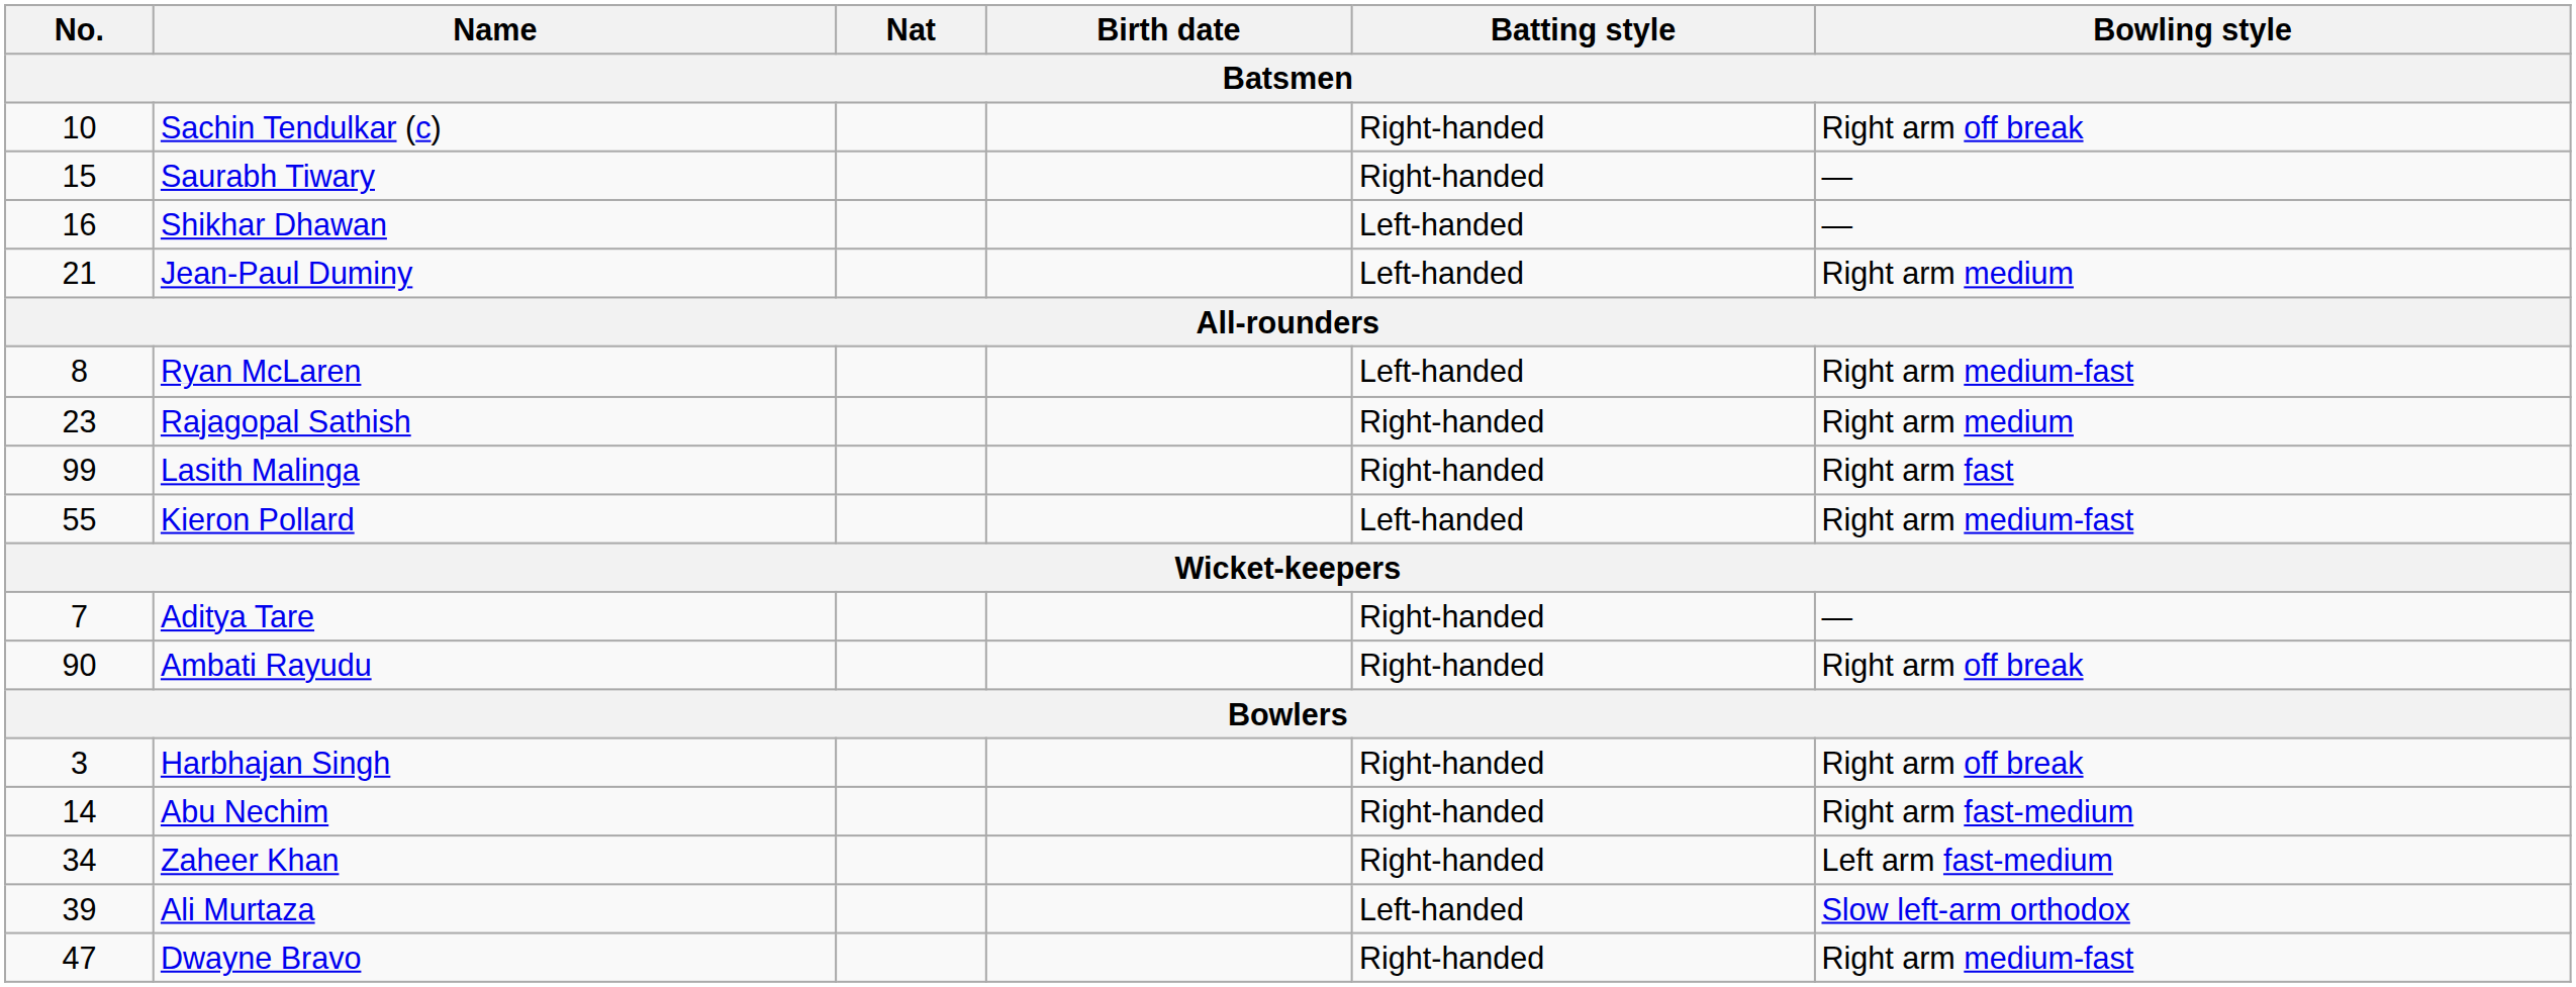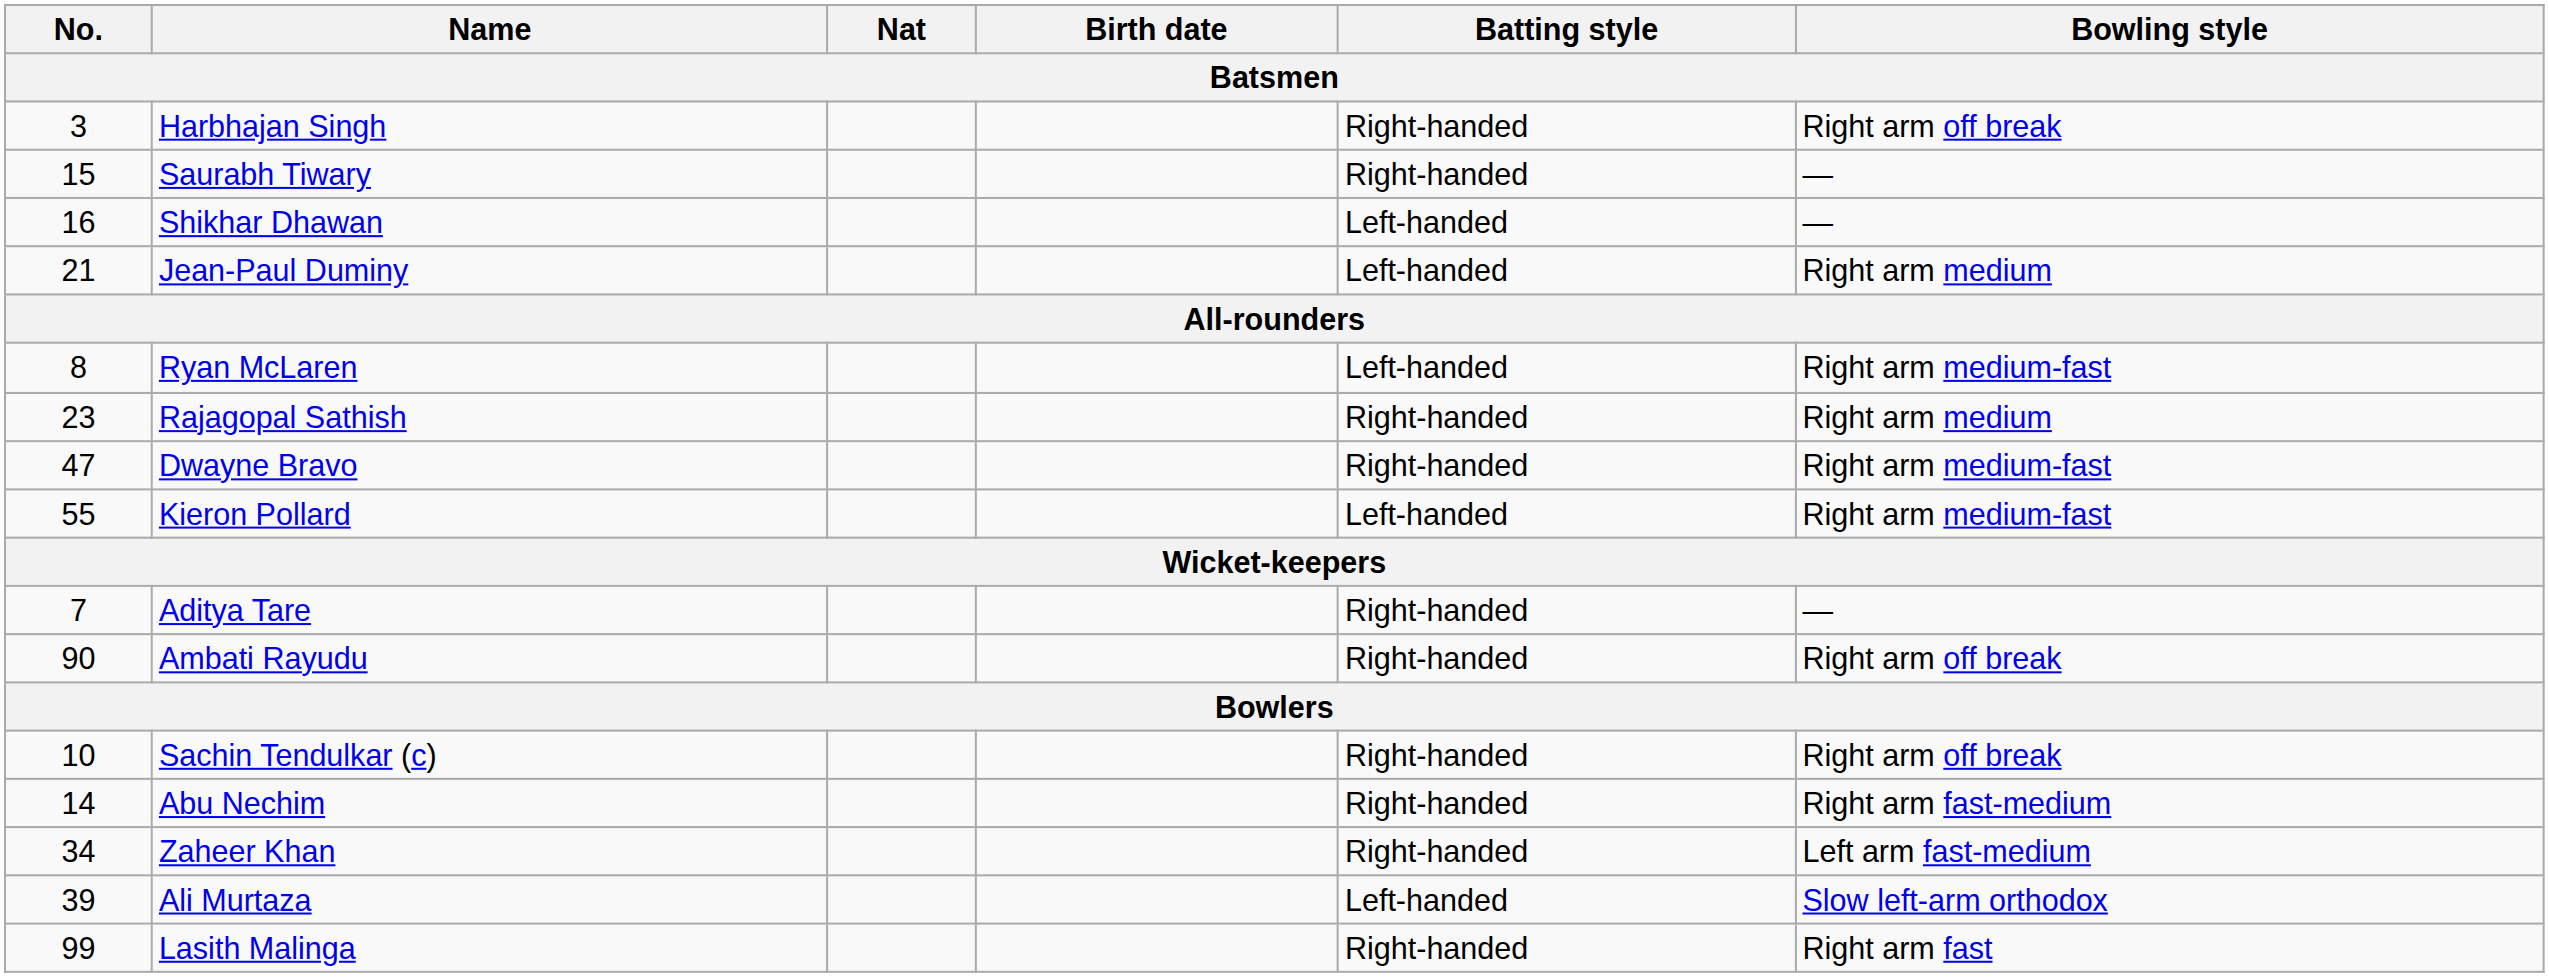 <table class="wikitable" style="font-size:95%;" width="100%">
 <tr>
 <th>No.</th>
 <th>Name</th>
 <th>Nat</th>
 <th>Birth date</th>
 <th>Batting style</th>
 <th>Bowling style</th>
 </tr>
 <tr>
 <th colspan="6">Batsmen</th>
 </tr>
 <tr>
-<td style="text-align:center">10</td>
-<td><a href='#'>Sachin Tendulkar</a> (<a href='#'>c</a>)</td>
+<td style="text-align:center">3</td>
+<td><a href='#'>Harbhajan Singh</a></td>
 <td style="text-align:center"></td>
 <td></td>
 <td>Right-handed</td>
 <td>Right arm <a href='#'>off break</a></td>
 </tr>
 <tr>
 <td style="text-align:center">15</td>
 <td><a href='#'>Saurabh Tiwary</a></td>
 <td style="text-align:center"></td>
 <td></td>
 <td>Right-handed</td>
 <td>—</td>
 </tr>
 <tr>
 <td style="text-align:center">16</td>
 <td><a href='#'>Shikhar Dhawan</a></td>
 <td style="text-align:center"></td>
 <td></td>
 <td>Left-handed</td>
 <td>—</td>
 </tr>
 <tr>
 <td style="text-align:center">21</td>
 <td><a href='#'>Jean-Paul Duminy</a></td>
 <td style="text-align:center"></td>
 <td></td>
 <td>Left-handed</td>
 <td>Right arm <a href='#'>medium</a></td>
 </tr>
 <tr>
 <th colspan="6">All-rounders</th>
 </tr>
 <tr>
 <td style="text-align:center">8</td>
 <td><a href='#'>Ryan McLaren</a></td>
 <td style="text-align:center"></td>
 <td></td>
 <td>Left-handed</td>
 <td>Right arm <a href='#'>medium-fast</a></td>
 </tr>
 <tr>
 <td style="text-align:center">23</td>
 <td><a href='#'>Rajagopal Sathish</a></td>
 <td style="text-align:center"></td>
 <td></td>
 <td>Right-handed</td>
 <td>Right arm <a href='#'>medium</a></td>
 </tr>
 <tr>
-<td style="text-align:center">99</td>
-<td><a href='#'>Lasith Malinga</a></td>
+<td style="text-align:center">47</td>
+<td><a href='#'>Dwayne Bravo</a></td>
 <td style="text-align:center"></td>
 <td></td>
 <td>Right-handed</td>
-<td>Right arm <a href='#'>fast</a></td>
+<td>Right arm <a href='#'>medium-fast</a></td>
 </tr>
 <tr>
 <td style="text-align:center">55</td>
 <td><a href='#'>Kieron Pollard</a></td>
 <td style="text-align:center"></td>
 <td></td>
 <td>Left-handed</td>
 <td>Right arm <a href='#'>medium-fast</a></td>
 </tr>
 <tr>
 <th colspan="6">Wicket-keepers</th>
 </tr>
 <tr>
 <td style="text-align:center">7</td>
 <td><a href='#'>Aditya Tare</a></td>
 <td style="text-align:center"></td>
 <td></td>
 <td>Right-handed</td>
 <td>—</td>
 </tr>
 <tr>
 <td style="text-align:center">90</td>
 <td><a href='#'>Ambati Rayudu</a></td>
 <td style="text-align:center"></td>
 <td></td>
 <td>Right-handed</td>
 <td>Right arm <a href='#'>off break</a></td>
 </tr>
 <tr>
 <th colspan="6">Bowlers</th>
 </tr>
 <tr>
-<td style="text-align:center">3</td>
-<td><a href='#'>Harbhajan Singh</a></td>
+<td style="text-align:center">10</td>
+<td><a href='#'>Sachin Tendulkar</a> (<a href='#'>c</a>)</td>
 <td style="text-align:center"></td>
 <td></td>
 <td>Right-handed</td>
 <td>Right arm <a href='#'>off break</a></td>
 </tr>
 <tr>
 <td style="text-align:center">14</td>
 <td><a href='#'>Abu Nechim</a></td>
 <td style="text-align:center"></td>
 <td></td>
 <td>Right-handed</td>
 <td>Right arm <a href='#'>fast-medium</a></td>
 </tr>
 <tr>
 <td style="text-align:center">34</td>
 <td><a href='#'>Zaheer Khan</a></td>
 <td style="text-align:center"></td>
 <td></td>
 <td>Right-handed</td>
 <td>Left arm <a href='#'>fast-medium</a></td>
 </tr>
 <tr>
 <td style="text-align:center">39</td>
 <td><a href='#'>Ali Murtaza</a></td>
 <td style="text-align:center"></td>
 <td></td>
 <td>Left-handed</td>
 <td><a href='#'>Slow left-arm orthodox</a></td>
 </tr>
 <tr>
-<td style="text-align:center">47</td>
-<td><a href='#'>Dwayne Bravo</a></td>
+<td style="text-align:center">99</td>
+<td><a href='#'>Lasith Malinga</a></td>
 <td style="text-align:center"></td>
 <td></td>
 <td>Right-handed</td>
-<td>Right arm <a href='#'>medium-fast</a></td>
+<td>Right arm <a href='#'>fast</a></td>
 </tr>
 </table>
